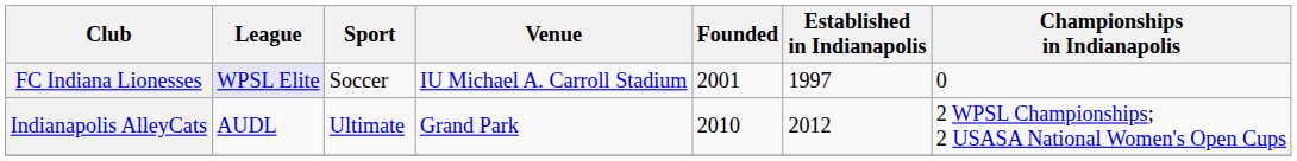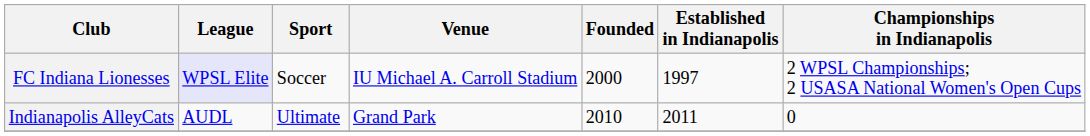 <table class="wikitable sortable">
 <tr>
 <th scope="col">Club</th>
 <th scope="col">League</th>
 <th style="width:60px;">Sport</th>
 <th scope="col">Venue</th>
 <th scope="col">Founded</th>
 <th scope="col">Established<br>in Indianapolis</th>
 <th scope="col">Championships<br>in Indianapolis</th>
 </tr>
 <tr>
 <th scope="row" style="font-weight: normal; text-align: center;"><a href='#'>FC Indiana Lionesses</a></th>
 <td style="background: lavender;"><a href='#'>WPSL Elite</a></td>
 <td>Soccer</td>
 <td><a href='#'>IU Michael A. Carroll Stadium</a></td>
-<td>2001</td>
+<td>2000</td>
 <td>1997</td>
-<td>0</td>
+<td>2 <a href='#'>WPSL Championships</a>; <br> 2 <a href='#'>USASA National Women's Open Cups</a></td>
 </tr>
 <tr>
 <th scope="row" style="font-weight: normal; text-align: center;"><a href='#'>Indianapolis AlleyCats</a></th>
 <td><a href='#'>AUDL</a></td>
 <td><a href='#'>Ultimate</a></td>
 <td><a href='#'>Grand Park</a></td>
 <td>2010</td>
-<td>2012</td>
-<td>2 <a href='#'>WPSL Championships</a>; <br> 2 <a href='#'>USASA National Women's Open Cups</a></td>
+<td>2011</td>
+<td>0</td>
 </tr>
 <tr>
 </tr>
 </table>
